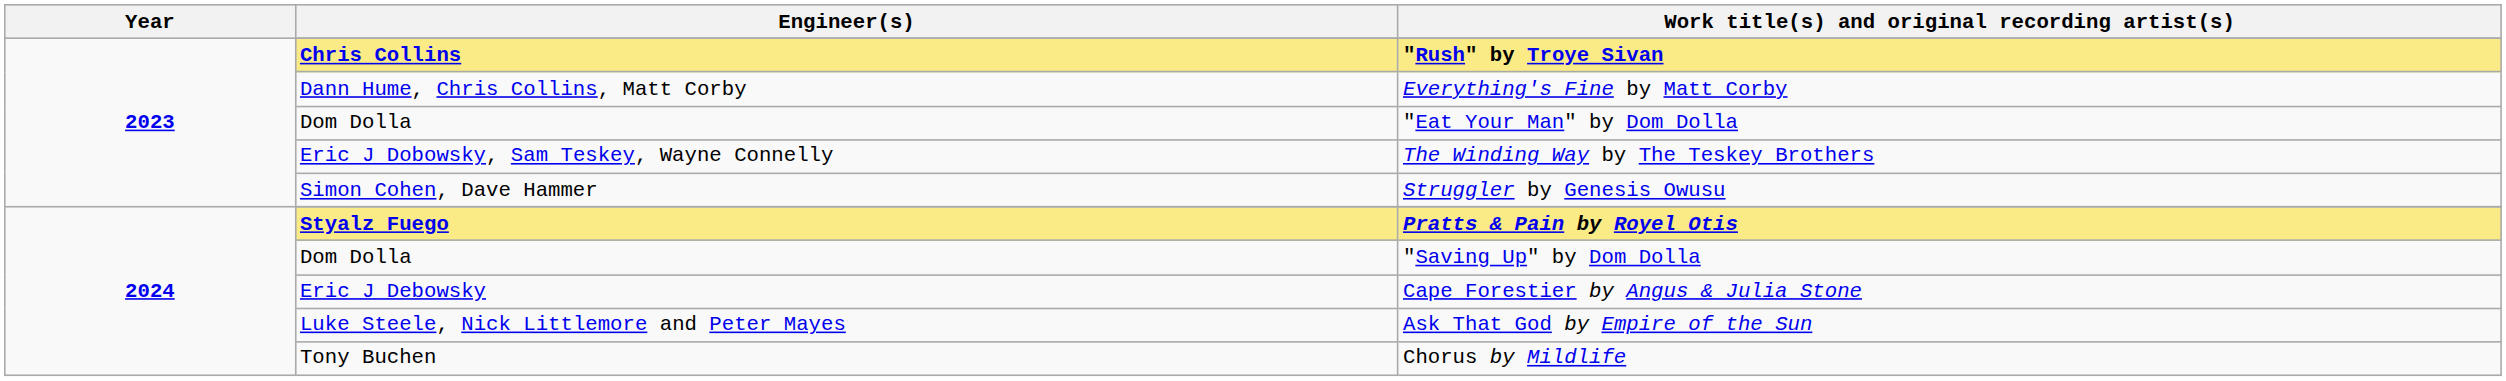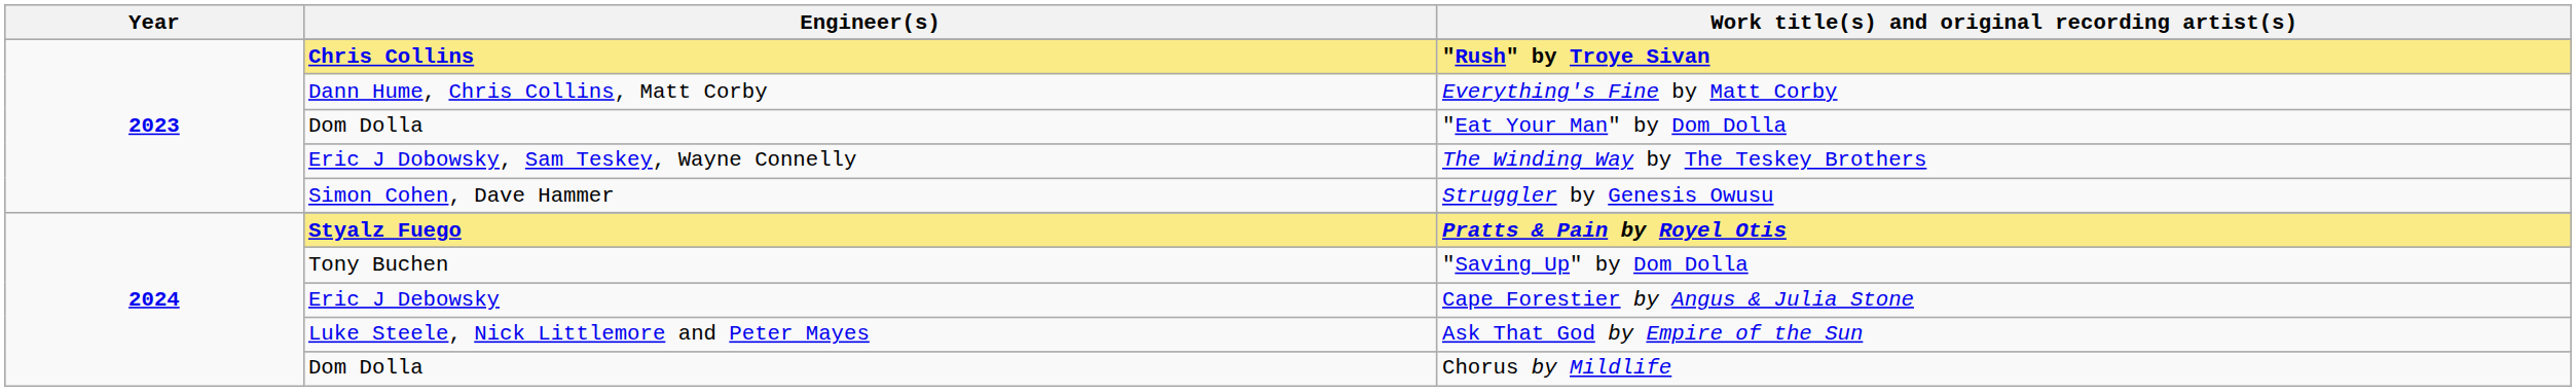 <table class="sortable wikitable">
 <tr>
 <th width="5%">Year</th>
 <th width="19%">Engineer(s)</th>
 <th width="19%">Work title(s) and original recording artist(s)</th>
 </tr>
 <tr>
 <td rowspan="6" align="center"><strong><a href='#'>2023</a></strong><br></td>
 </tr>
 <tr style="background:#FAEB86">
 <td><strong><a href='#'>Chris Collins</a></strong></td>
 <td><strong>"<a href='#'>Rush</a>" by <a href='#'>Troye Sivan</a></strong></td>
 </tr>
 <tr>
 <td><a href='#'>Dann Hume</a>, <a href='#'>Chris Collins</a>, Matt Corby</td>
 <td><em><a href='#'>Everything's Fine</a></em> by <a href='#'>Matt Corby</a></td>
 </tr>
 <tr>
 <td>Dom Dolla</td>
 <td>"<a href='#'>Eat Your Man</a>" by <a href='#'>Dom Dolla</a></td>
 </tr>
 <tr>
 <td><a href='#'>Eric J Dobowsky</a>, <a href='#'>Sam Teskey</a>, Wayne Connelly</td>
 <td><em><a href='#'>The Winding Way</a></em> by <a href='#'>The Teskey Brothers</a></td>
 </tr>
 <tr>
 <td><a href='#'>Simon Cohen</a>, Dave Hammer</td>
 <td><em><a href='#'>Struggler</a></em> by <a href='#'>Genesis Owusu</a></td>
 </tr>
 <tr>
 <td rowspan="6" align="center"><strong><a href='#'>2024</a></strong><br></td>
 </tr>
 <tr style="background:#FAEB86">
 <td><strong><a href='#'>Styalz Fuego</a></strong></td>
 <td><strong><em><a href='#'>Pratts & Pain</a><em> by <a href='#'>Royel Otis</a><strong></td>
 </tr>
 <tr>
-<td>Dom Dolla</td>
+<td>Tony Buchen</td>
 <td>"<a href='#'>Saving Up</a>" by <a href='#'>Dom Dolla</a></td>
 </tr>
 <tr>
 <td><a href='#'>Eric J Debowsky</a></td>
 <td></em><a href='#'>Cape Forestier</a><em> by <a href='#'>Angus & Julia Stone</a></td>
 </tr>
 <tr>
 <td><a href='#'>Luke Steele</a>, <a href='#'>Nick Littlemore</a> and <a href='#'>Peter Mayes</a></td>
 <td></em><a href='#'>Ask That God</a><em> by <a href='#'>Empire of the Sun</a></td>
 </tr>
 <tr>
-<td>Tony Buchen</td>
+<td>Dom Dolla</td>
 <td></em>Chorus<em> by <a href='#'>Mildlife</a></td>
 </tr>
 </table>
